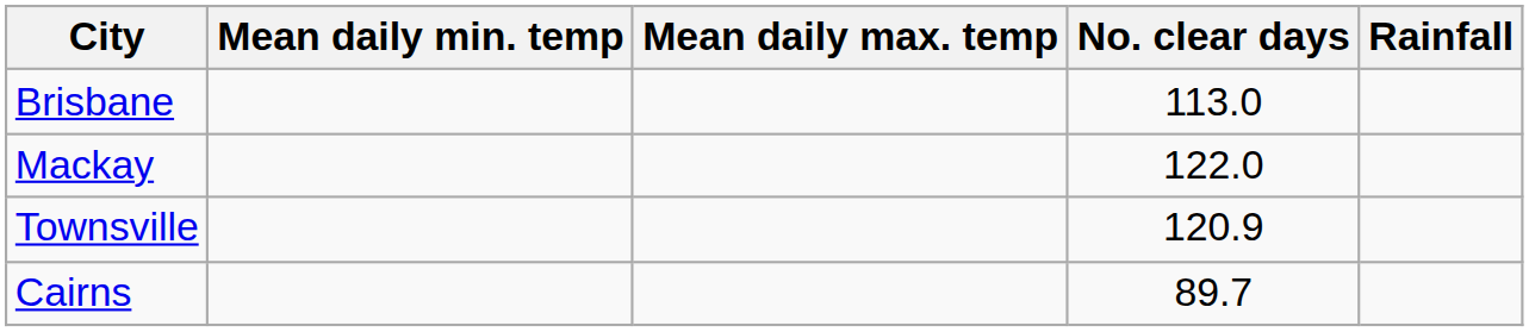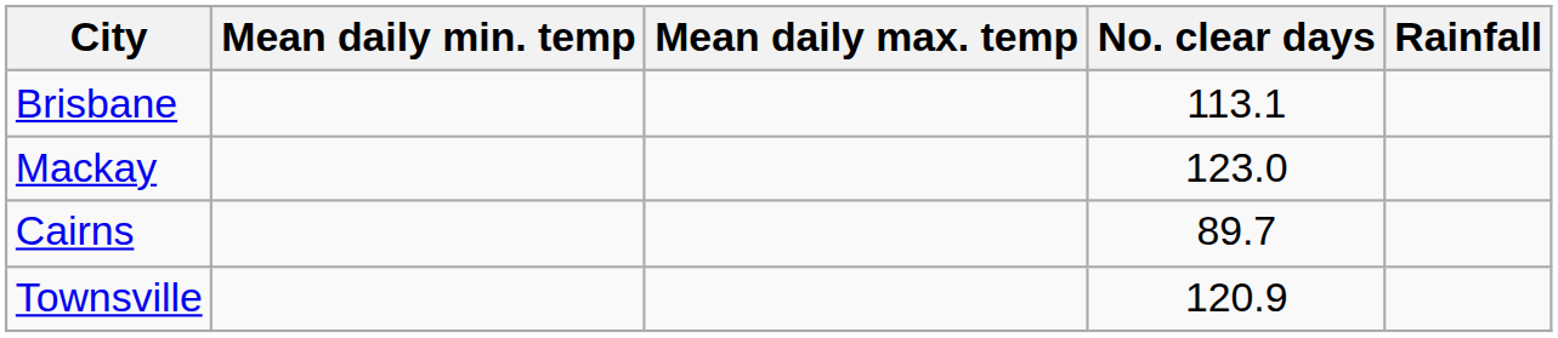 <table class="wikitable">
 <tr>
 <th>City</th>
 <th>Mean daily min. temp</th>
 <th>Mean daily max. temp</th>
 <th>No. clear days</th>
 <th>Rainfall</th>
 </tr>
 <tr>
 <td><a href='#'>Brisbane</a></td>
 <td align=center></td>
 <td align=center></td>
-<td align=center>113.0</td>
+<td align=center>113.1</td>
 <td align=center></td>
 </tr>
 <tr>
 <td><a href='#'>Mackay</a></td>
 <td align=center></td>
 <td align=center></td>
-<td align=center>122.0</td>
+<td align=center>123.0</td>
+<td align=center></td>
+</tr>
+<tr>
+<td><a href='#'>Cairns</a></td>
+<td align=center></td>
+<td align=center></td>
+<td align=center>89.7</td>
 <td align=center></td>
 </tr>
 <tr>
 <td><a href='#'>Townsville</a></td>
 <td align=center></td>
 <td align=center></td>
 <td align="center">120.9</td>
 <td align=center></td>
 </tr>
-<tr>
-<td><a href='#'>Cairns</a></td>
-<td align=center></td>
-<td align=center></td>
-<td align=center>89.7</td>
-<td align=center></td>
-</tr>
 </table>
